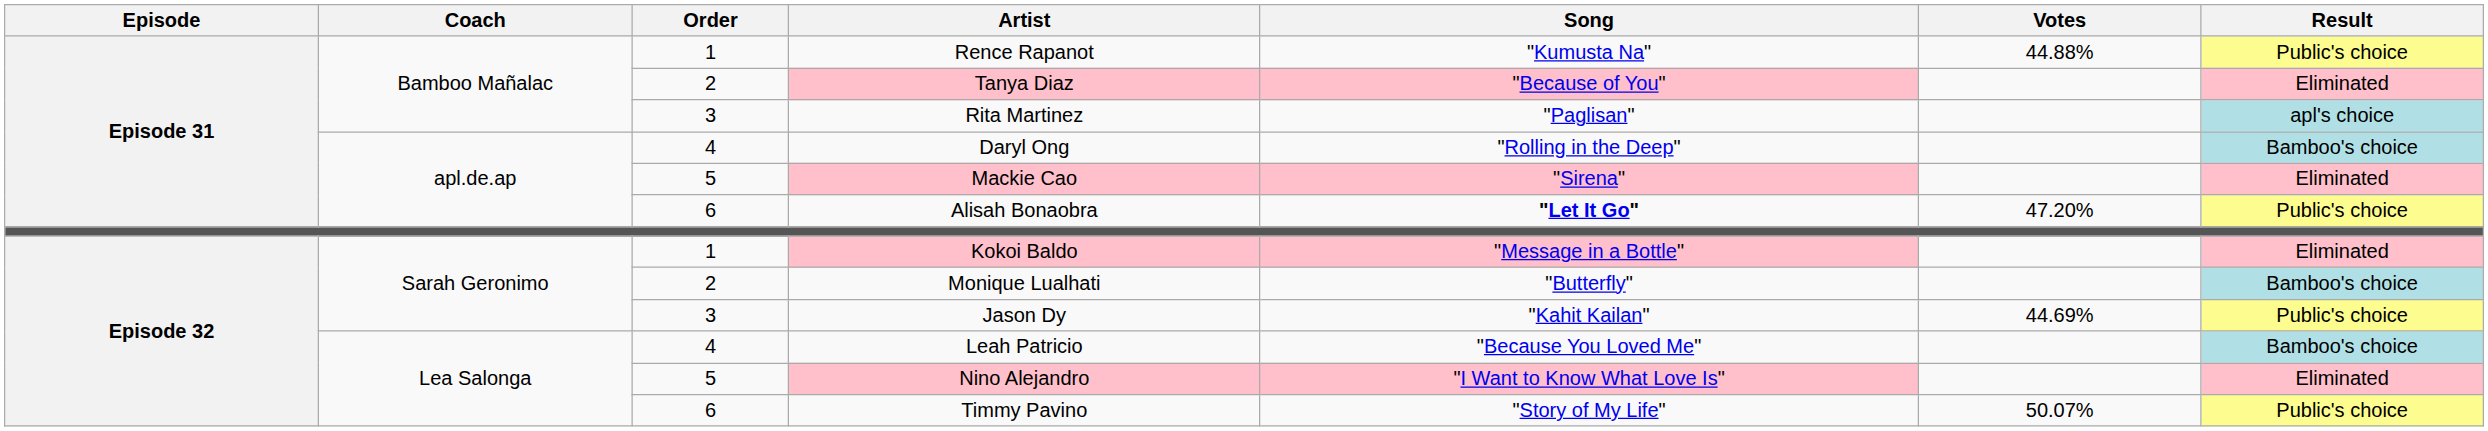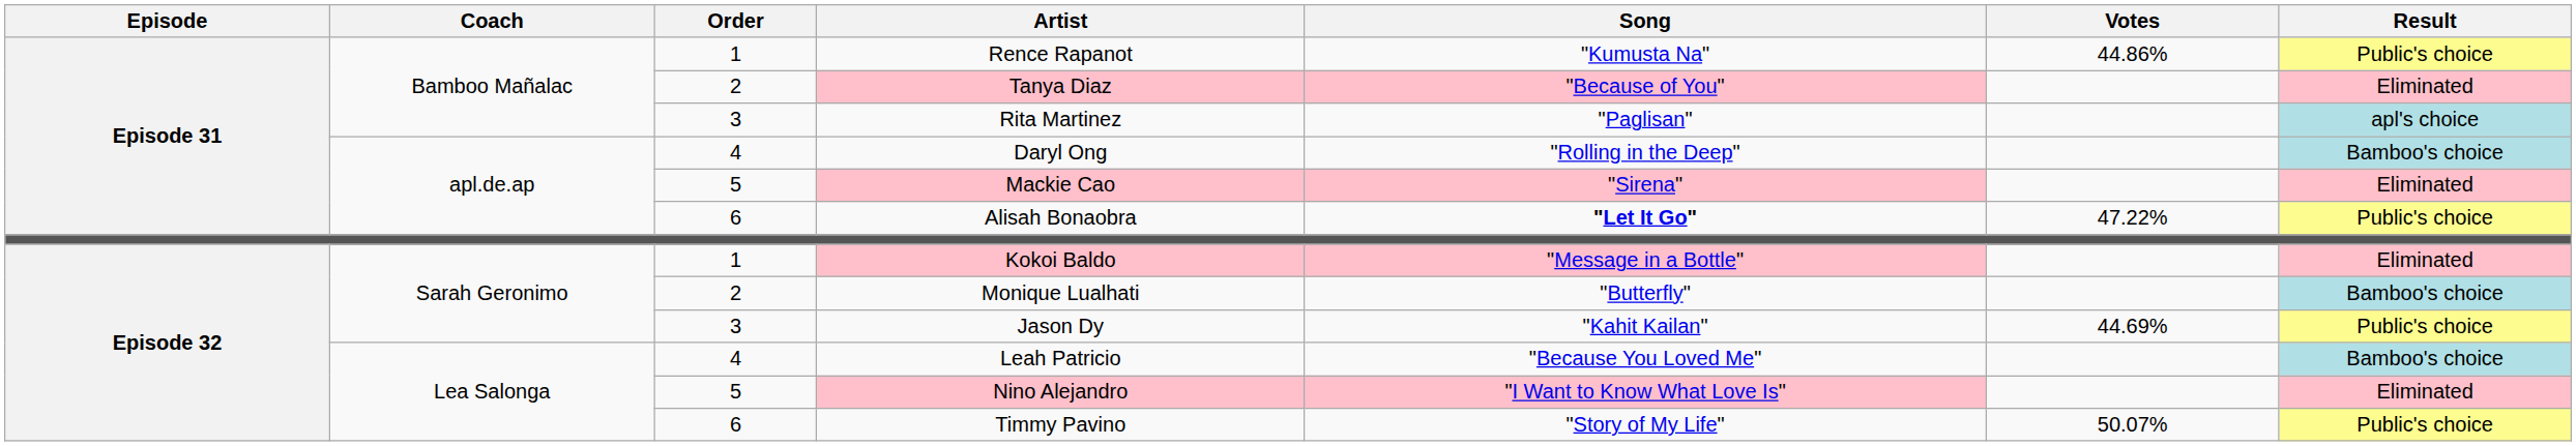 <table class="wikitable" style="text-align:center; width:100%;">
 <tr>
 <th style="width:10%;">Episode</th>
 <th style="width:10%;">Coach</th>
 <th style="width:05%;">Order</th>
 <th style="width:15%;">Artist</th>
 <th style="width:21%;">Song</th>
 <th style="width:9%;">Votes</th>
 <th style="width:9%;">Result</th>
 </tr>
 <tr>
 <th rowspan="6">Episode 31<br><small></small></th>
 <td rowspan="3">Bamboo Mañalac</td>
 <td>1</td>
 <td>Rence Rapanot</td>
 <td>"<a href='#'>Kumusta Na</a>"</td>
-<td>44.88%</td>
+<td>44.86%</td>
 <td style="background:#fdfc8f; ">Public's choice</td>
 </tr>
 <tr>
 <td>2</td>
 <td style="background:pink; ">Tanya Diaz</td>
 <td style="background:pink; ">"<a href='#'>Because of You</a>"</td>
 <td></td>
 <td style="background:pink; ">Eliminated</td>
 </tr>
 <tr>
 <td>3</td>
 <td>Rita Martinez</td>
 <td>"<a href='#'>Paglisan</a>"</td>
 <td></td>
 <td style="background:#B0E0E6; ">apl's choice</td>
 </tr>
 <tr>
 <td rowspan="3">apl.de.ap</td>
 <td>4</td>
 <td>Daryl Ong</td>
 <td>"<a href='#'>Rolling in the Deep</a>"</td>
 <td></td>
 <td style="background:#B0E0E6; ">Bamboo's choice</td>
 </tr>
 <tr>
 <td>5</td>
 <td style="background:pink; ">Mackie Cao</td>
 <td style="background:pink; ">"<a href='#'>Sirena</a>"</td>
 <td></td>
 <td style="background:pink; ">Eliminated</td>
 </tr>
 <tr>
 <td>6</td>
 <td>Alisah Bonaobra</td>
 <td><strong>"<a href='#'>Let It Go</a>"</strong></td>
-<td>47.20%</td>
+<td>47.22%</td>
 <td style="background:#fdfc8f; ">Public's choice</td>
 </tr>
 <tr>
 <th colspan="7" style="background:#555;"></th>
 </tr>
 <tr>
 <th rowspan="6">Episode 32<br><small></small></th>
 <td rowspan="3">Sarah Geronimo</td>
 <td>1</td>
 <td style="background:pink; ">Kokoi Baldo</td>
 <td style="background:pink; ">"<a href='#'>Message in a Bottle</a>"</td>
 <td></td>
 <td style="background:pink; ">Eliminated</td>
 </tr>
 <tr>
 <td>2</td>
 <td>Monique Lualhati</td>
 <td>"<a href='#'>Butterfly</a>"</td>
 <td></td>
 <td style="background:#B0E0E6; ">Bamboo's choice</td>
 </tr>
 <tr>
 <td>3</td>
 <td>Jason Dy</td>
 <td>"<a href='#'>Kahit Kailan</a>"</td>
 <td>44.69%</td>
 <td style="background:#fdfc8f; ">Public's choice</td>
 </tr>
 <tr>
 <td rowspan="3">Lea Salonga</td>
 <td>4</td>
 <td>Leah Patricio</td>
 <td>"<a href='#'>Because You Loved Me</a>"</td>
 <td></td>
 <td style="background:#B0E0E6; ">Bamboo's choice</td>
 </tr>
 <tr>
 <td>5</td>
 <td style="background:pink; ">Nino Alejandro</td>
 <td style="background:pink; ">"<a href='#'>I Want to Know What Love Is</a>"</td>
 <td></td>
 <td style="background:pink; ">Eliminated</td>
 </tr>
 <tr>
 <td>6</td>
 <td>Timmy Pavino</td>
 <td>"<a href='#'>Story of My Life</a>"</td>
 <td>50.07%</td>
 <td style="background:#fdfc8f; ">Public's choice</td>
 </tr>
 </table>
